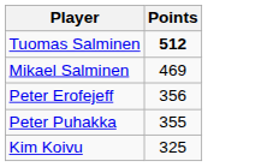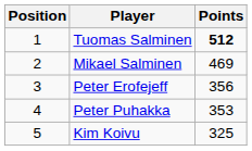 <table class=wikitable>
 <tr>
+<th>Position</th>
 <th>Player</th>
 <th>Points</th>
 </tr>
 <tr>
+<td align=center>1</td>
 <td> <a href='#'>Tuomas Salminen</a></td>
 <td align=center><strong>512</strong></td>
 </tr>
 <tr>
+<td align=center>2</td>
 <td> <a href='#'>Mikael Salminen</a></td>
 <td align=center>469</td>
 </tr>
 <tr>
+<td align=center>3</td>
 <td> <a href='#'>Peter Erofejeff</a></td>
 <td align=center>356</td>
 </tr>
 <tr>
+<td align=center>4</td>
 <td> <a href='#'>Peter Puhakka</a></td>
-<td align=center>355</td>
+<td align=center>353</td>
 </tr>
 <tr>
+<td align=center>5</td>
 <td> <a href='#'>Kim Koivu</a></td>
 <td align=center>325</td>
 </tr>
 </table>
